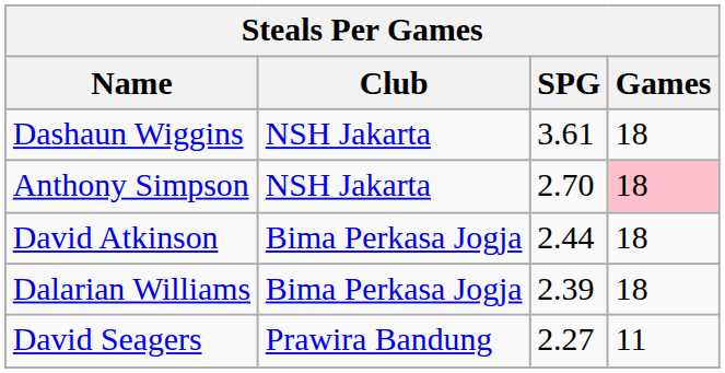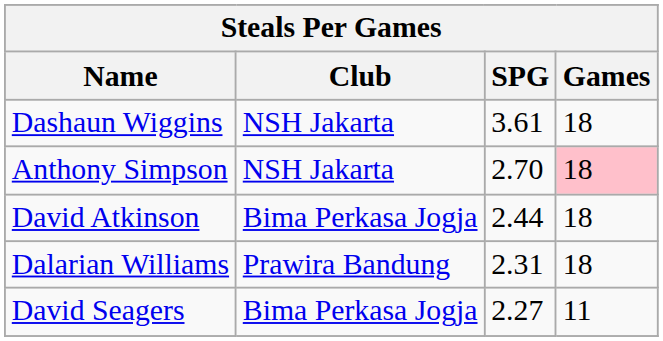 <table class="wikitable">
 <tr>
 <th colspan="4"><strong>Steals Per Games</strong></th>
 </tr>
 <tr>
 <th>Name</th>
 <th>Club</th>
 <th>SPG</th>
 <th>Games</th>
 </tr>
 <tr>
 <td> <a href='#'>Dashaun Wiggins</a></td>
 <td><a href='#'>NSH Jakarta</a></td>
 <td>3.61</td>
 <td>18</td>
 </tr>
 <tr>
 <td> <a href='#'>Anthony Simpson</a></td>
 <td><a href='#'>NSH Jakarta</a></td>
 <td>2.70</td>
 <td style="background: pink;">18</td>
 </tr>
 <tr>
 <td> <a href='#'>David Atkinson</a></td>
 <td><a href='#'>Bima Perkasa Jogja</a></td>
 <td>2.44</td>
 <td>18</td>
 </tr>
 <tr>
 <td> <a href='#'>Dalarian Williams</a></td>
-<td><a href='#'>Bima Perkasa Jogja</a></td>
-<td>2.39</td>
+<td><a href='#'>Prawira Bandung</a></td>
+<td>2.31</td>
 <td>18</td>
 </tr>
 <tr>
 <td> <a href='#'>David Seagers</a></td>
-<td><a href='#'>Prawira Bandung</a></td>
+<td><a href='#'>Bima Perkasa Jogja</a></td>
 <td>2.27</td>
 <td>11</td>
 </tr>
 </table>
